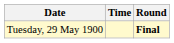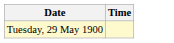 <table class="wikitable">
 <tr>
 <th>Date</th>
 <th>Time</th>
-<th>Round</th>
 </tr>
 <tr style=background:lemonchiffon>
 <td>Tuesday, 29 May 1900</td>
 <td></td>
-<td><strong>Final</strong></td>
 </tr>
 </table>
